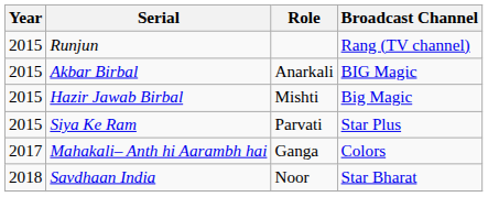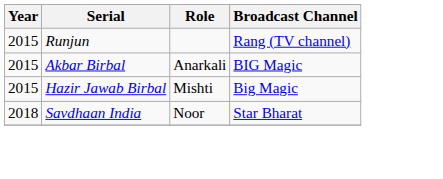 <table class="wikitable sortable">
 <tr>
 <th>Year</th>
 <th>Serial</th>
 <th>Role</th>
 <th>Broadcast Channel</th>
 </tr>
 <tr>
 <td>2015</td>
 <td><em>Runjun</em></td>
 <td></td>
 <td><a href='#'>Rang (TV channel)</a></td>
 </tr>
 <tr>
 <td>2015</td>
 <td><em><a href='#'>Akbar Birbal</a></em></td>
 <td>Anarkali</td>
 <td><a href='#'>BIG Magic</a></td>
 </tr>
 <tr>
 <td>2015</td>
 <td><em><a href='#'>Hazir Jawab Birbal</a></em></td>
 <td>Mishti</td>
 <td><a href='#'>Big Magic</a></td>
 </tr>
 <tr>
-<td>2015</td>
-<td><em><a href='#'>Siya Ke Ram</a></em></td>
-<td>Parvati</td>
-<td><a href='#'>Star Plus</a></td>
-</tr>
-<tr>
-<td>2017</td>
-<td><em><a href='#'>Mahakali– Anth hi Aarambh hai</a></em></td>
-<td>Ganga</td>
-<td><a href='#'>Colors</a></td>
-</tr>
-<tr>
 <td>2018</td>
 <td><em><a href='#'>Savdhaan India</a></em></td>
 <td>Noor</td>
 <td><a href='#'>Star Bharat</a></td>
 </tr>
 <tr>
 </tr>
 </table>
